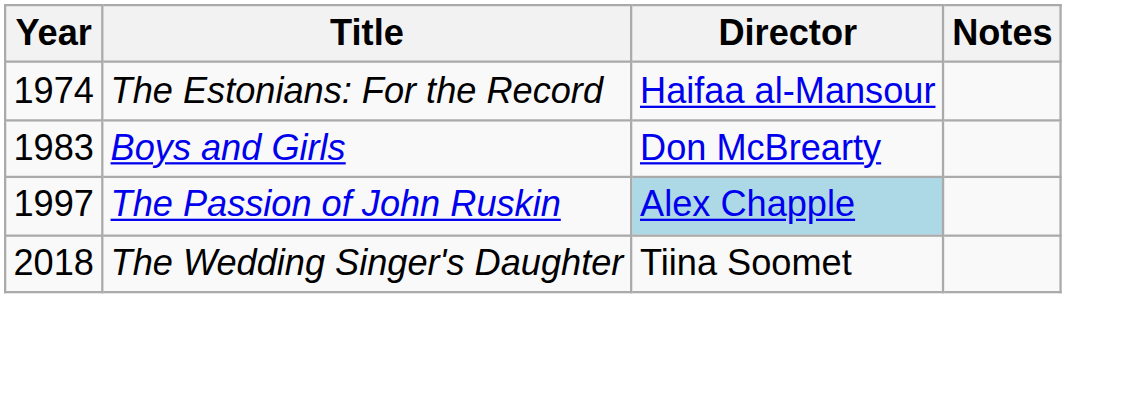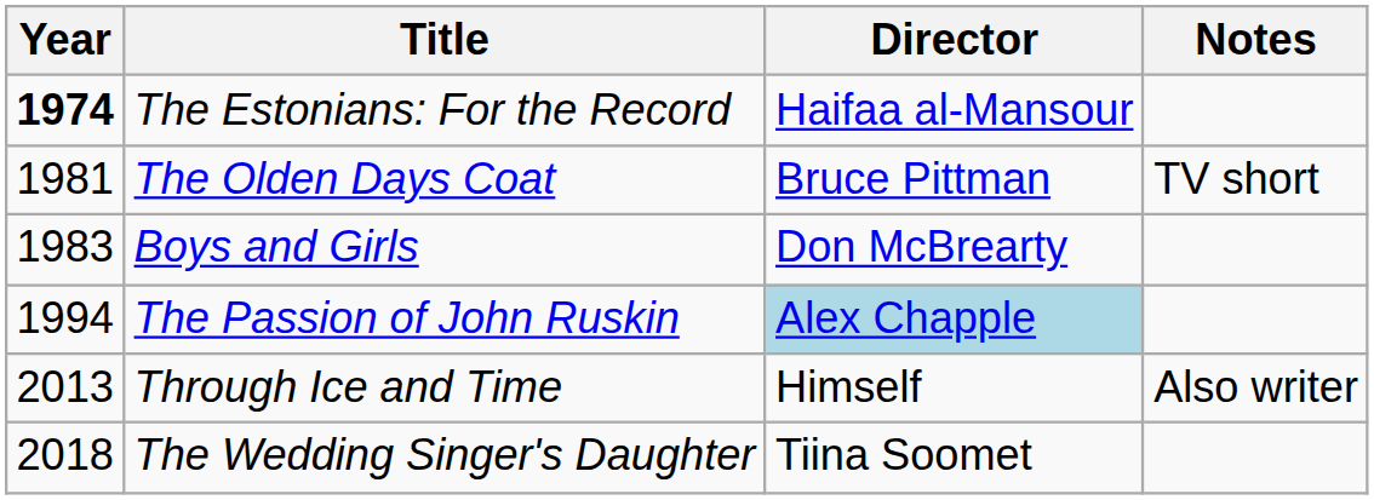 <table class="wikitable">
 <tr>
 <th>Year</th>
 <th>Title</th>
 <th>Director</th>
 <th>Notes</th>
 </tr>
 <tr>
-<td>1974</td>
+<td><strong>1974</strong></td>
 <td><em>The Estonians: For the Record</em></td>
 <td><a href='#'>Haifaa al-Mansour</a></td>
 <td></td>
+</tr>
+<tr>
+<td>1981</td>
+<td><em><a href='#'>The Olden Days Coat</a></em></td>
+<td><a href='#'>Bruce Pittman</a></td>
+<td>TV short</td>
 </tr>
 <tr>
 <td>1983</td>
 <td><em><a href='#'>Boys and Girls</a></em></td>
 <td><a href='#'>Don McBrearty</a></td>
 <td></td>
 </tr>
 <tr>
-<td>1997</td>
+<td>1994</td>
 <td><em><a href='#'>The Passion of John Ruskin</a></em></td>
 <td style="background: lightblue;"><a href='#'>Alex Chapple</a></td>
 <td></td>
+</tr>
+<tr>
+<td>2013</td>
+<td><em>Through Ice and Time</em></td>
+<td>Himself</td>
+<td>Also writer</td>
 </tr>
 <tr>
 <td>2018</td>
 <td><em>The Wedding Singer's Daughter</em></td>
 <td>Tiina Soomet</td>
 <td></td>
 </tr>
 </table>
